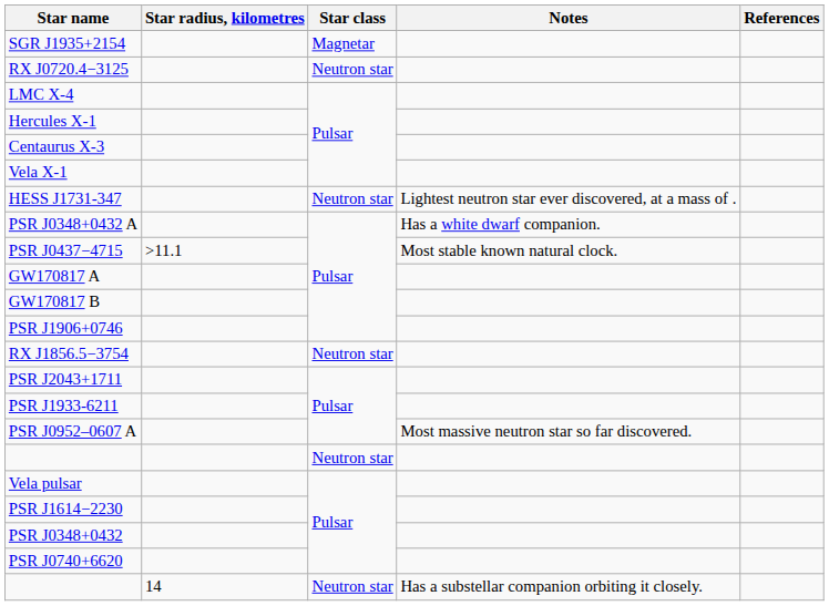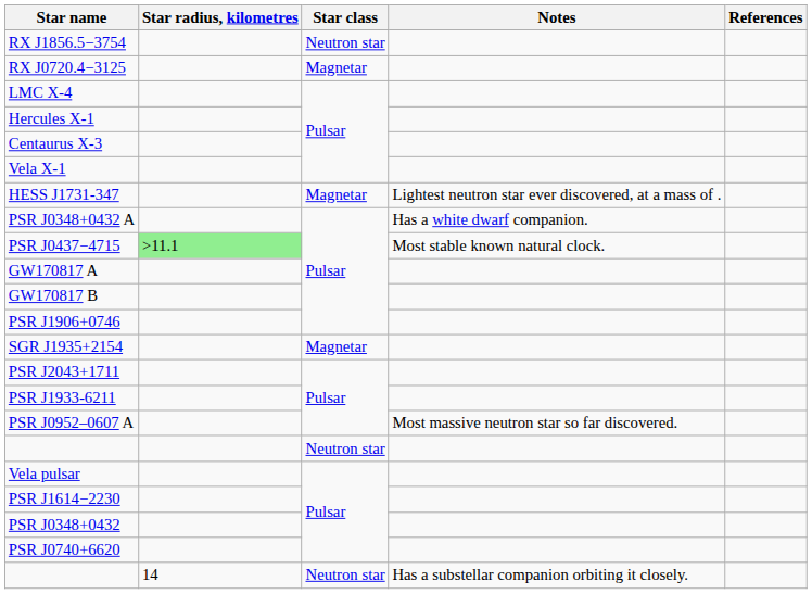 <table class="wikitable">
 <tr>
 <th>Star name</th>
 <th>Star radius, <a href='#'>kilometres</a></th>
 <th>Star class</th>
 <th>Notes</th>
 <th>References</th>
 </tr>
 <tr>
-<td><a href='#'>SGR J1935+2154</a></td>
+<td><a href='#'>RX J1856.5−3754</a></td>
 <td></td>
-<td><a href='#'>Magnetar</a></td>
+<td><a href='#'>Neutron star</a></td>
 <td></td>
 <td></td>
 </tr>
 <tr>
 <td><a href='#'>RX J0720.4−3125</a></td>
 <td></td>
-<td><a href='#'>Neutron star</a></td>
+<td><a href='#'>Magnetar</a></td>
 <td></td>
 <td></td>
 </tr>
 <tr>
 <td><a href='#'>LMC X-4</a></td>
 <td></td>
 <td rowspan="4"><a href='#'>Pulsar</a></td>
 <td></td>
 <td></td>
 </tr>
 <tr>
 <td><a href='#'>Hercules X-1</a></td>
 <td></td>
 <td></td>
 <td></td>
 </tr>
 <tr>
 <td><a href='#'>Centaurus X-3</a></td>
 <td></td>
 <td></td>
 <td></td>
 </tr>
 <tr>
 <td><a href='#'>Vela X-1</a></td>
 <td></td>
 <td></td>
 <td></td>
 </tr>
 <tr>
 <td><a href='#'>HESS J1731-347</a></td>
 <td></td>
-<td><a href='#'>Neutron star</a></td>
+<td><a href='#'>Magnetar</a></td>
 <td>Lightest neutron star ever discovered, at a mass of .</td>
 <td></td>
 </tr>
 <tr>
 <td><a href='#'>PSR J0348+0432</a> A</td>
 <td></td>
 <td rowspan="5"><a href='#'>Pulsar</a></td>
 <td>Has a <a href='#'>white dwarf</a> companion.</td>
 <td></td>
 </tr>
 <tr>
 <td><a href='#'>PSR J0437−4715</a></td>
-<td>>11.1</td>
+<td style="background: lightgreen;">>11.1</td>
 <td>Most stable known natural clock.</td>
 <td></td>
 </tr>
 <tr>
 <td><a href='#'>GW170817</a> A</td>
 <td></td>
 <td></td>
 <td></td>
 </tr>
 <tr>
 <td><a href='#'>GW170817</a> B</td>
 <td></td>
 <td></td>
 <td></td>
 </tr>
 <tr>
 <td><a href='#'>PSR J1906+0746</a></td>
 <td></td>
 <td></td>
 <td></td>
 </tr>
 <tr>
-<td><a href='#'>RX J1856.5−3754</a></td>
+<td><a href='#'>SGR J1935+2154</a></td>
 <td></td>
-<td><a href='#'>Neutron star</a></td>
+<td><a href='#'>Magnetar</a></td>
 <td></td>
 <td></td>
 </tr>
 <tr>
 <td><a href='#'>PSR J2043+1711</a></td>
 <td></td>
 <td rowspan="3"><a href='#'>Pulsar</a></td>
 <td></td>
 <td></td>
 </tr>
 <tr>
 <td><a href='#'>PSR J1933-6211</a></td>
 <td></td>
 <td></td>
 <td></td>
 </tr>
 <tr>
 <td><a href='#'>PSR J0952–0607</a> A</td>
 <td></td>
 <td>Most massive neutron star so far discovered.</td>
 <td></td>
 </tr>
 <tr>
 <td></td>
 <td></td>
 <td><a href='#'>Neutron star</a></td>
 <td></td>
 <td></td>
 </tr>
 <tr>
 <td><a href='#'>Vela pulsar</a></td>
 <td></td>
 <td rowspan="4"><a href='#'>Pulsar</a></td>
 <td></td>
 <td></td>
 </tr>
 <tr>
 <td><a href='#'>PSR J1614−2230</a></td>
 <td></td>
 <td></td>
 <td></td>
 </tr>
 <tr>
 <td><a href='#'>PSR J0348+0432</a></td>
 <td></td>
 <td></td>
 <td></td>
 </tr>
 <tr>
 <td><a href='#'>PSR J0740+6620</a></td>
 <td></td>
 <td></td>
 <td></td>
 </tr>
 <tr>
 <td></td>
 <td>14</td>
 <td><a href='#'>Neutron star</a></td>
 <td>Has a substellar companion orbiting it closely.</td>
 <td></td>
 </tr>
 </table>
